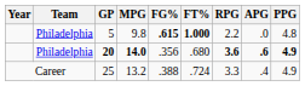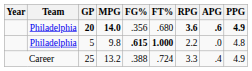 <table class="wikitable sortable" style="font-size:95%; text-align:right;">
 <tr>
 <th>Year</th>
 <th>Team</th>
 <th>GP</th>
 <th>MPG</th>
 <th>FG%</th>
 <th>FT%</th>
 <th>RPG</th>
 <th>APG</th>
 <th>PPG</th>
 </tr>
 <tr>
 <td style="text-align:left;"></td>
 <td style="text-align:left;"><a href='#'>Philadelphia</a></td>
+<td><strong>20</strong></td>
+<td><strong>14.0</strong></td>
+<td>.356</td>
+<td>.680</td>
+<td><strong>3.6</strong></td>
+<td><strong>.6</strong></td>
+<td><strong>4.9</strong></td>
+</tr>
+<tr>
+<td style="text-align:left;"></td>
+<td style="text-align:left;"><a href='#'>Philadelphia</a></td>
 <td>5</td>
 <td>9.8</td>
 <td><strong>.615</strong></td>
 <td><strong>1.000</strong></td>
 <td>2.2</td>
 <td>.0</td>
 <td>4.8</td>
-</tr>
-<tr>
-<td style="text-align:left;"></td>
-<td style="text-align:left;"><a href='#'>Philadelphia</a></td>
-<td><strong>20</strong></td>
-<td><strong>14.0</strong></td>
-<td>.356</td>
-<td>.680</td>
-<td><strong>3.6</strong></td>
-<td><strong>.6</strong></td>
-<td><strong>4.9</strong></td>
 </tr>
 <tr class="sortbottom">
 <td style="text-align:center;" colspan="2">Career</td>
 <td>25</td>
 <td>13.2</td>
 <td>.388</td>
 <td>.724</td>
 <td>3.3</td>
 <td>.4</td>
 <td>4.9</td>
 </tr>
 </table>
